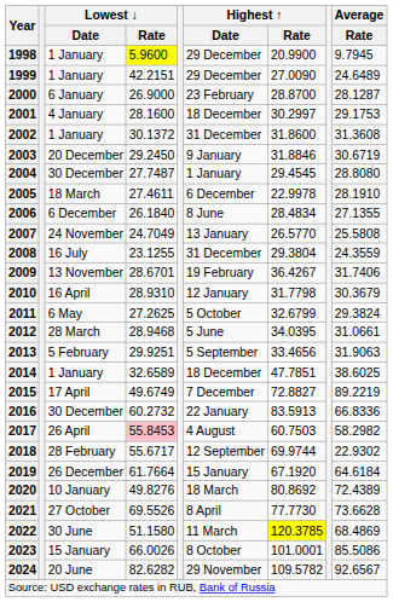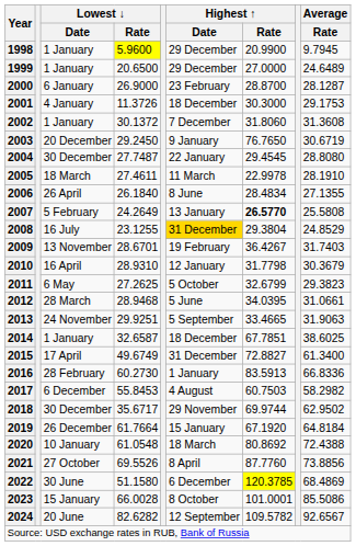 <table class="wikitable collapsible" style="font-size: 90%; float: right">
 <tr>
 <th rowspan="2">Year</th>
 <th rowspan=29></th>
 <th colspan="2">Lowest ↓</th>
 <th rowspan=29></th>
 <th colspan="2">Highest ↑</th>
 <th rowspan=29></th>
 <th>Average</th>
 </tr>
 <tr>
 <th>Date</th>
 <th>Rate</th>
 <th>Date</th>
 <th>Rate</th>
 <th>Rate</th>
 </tr>
 <tr>
 <th>1998</th>
 <td>1 January</td>
 <td style="background-color:yellow">5.9600</td>
 <td>29 December</td>
 <td>20.9900</td>
 <td>9.7945</td>
 </tr>
 <tr>
 <th>1999</th>
 <td>1 January</td>
-<td>42.2151</td>
+<td>20.6500</td>
 <td>29 December</td>
-<td>27.0090</td>
+<td>27.0000</td>
 <td>24.6489</td>
 </tr>
 <tr>
 <th>2000</th>
 <td>6 January</td>
 <td>26.9000</td>
 <td>23 February</td>
 <td>28.8700</td>
 <td>28.1287</td>
 </tr>
 <tr>
 <th>2001</th>
 <td>4 January</td>
-<td>28.1600</td>
+<td>11.3726</td>
 <td>18 December</td>
-<td>30.2997</td>
+<td>30.3000</td>
 <td>29.1753</td>
 </tr>
 <tr>
 <th>2002</th>
 <td>1 January</td>
 <td>30.1372</td>
-<td>31 December</td>
-<td>31.8600</td>
+<td>7 December</td>
+<td>31.8060</td>
 <td>31.3608</td>
 </tr>
 <tr>
 <th>2003</th>
 <td>20 December</td>
 <td>29.2450</td>
 <td>9 January</td>
-<td>31.8846</td>
+<td>76.7650</td>
 <td>30.6719</td>
 </tr>
 <tr>
 <th>2004</th>
 <td>30 December</td>
 <td>27.7487</td>
-<td>1 January</td>
+<td>22 January</td>
 <td>29.4545</td>
 <td>28.8080</td>
 </tr>
 <tr>
 <th>2005</th>
 <td>18 March</td>
 <td>27.4611</td>
-<td>6 December</td>
+<td>11 March</td>
 <td>22.9978</td>
 <td>28.1910</td>
 </tr>
 <tr>
 <th>2006</th>
-<td>6 December</td>
+<td>26 April</td>
 <td>26.1840</td>
 <td>8 June</td>
 <td>28.4834</td>
 <td>27.1355</td>
 </tr>
 <tr>
 <th>2007</th>
-<td>24 November</td>
-<td>24.7049</td>
+<td>5 February</td>
+<td>24.2649</td>
 <td>13 January</td>
-<td>26.5770</td>
+<td><strong>26.5770</strong></td>
 <td>25.5808</td>
 </tr>
 <tr>
 <th>2008</th>
 <td>16 July</td>
 <td>23.1255</td>
-<td>31 December</td>
+<td style="background: gold;">31 December</td>
 <td>29.3804</td>
-<td>24.3559</td>
+<td>24.8529</td>
 </tr>
 <tr>
 <th>2009</th>
 <td>13 November</td>
 <td>28.6701</td>
 <td>19 February</td>
 <td>36.4267</td>
-<td>31.7406</td>
+<td>31.7403</td>
 </tr>
 <tr>
 <th>2010</th>
 <td>16 April</td>
 <td>28.9310</td>
 <td>12 January</td>
 <td>31.7798</td>
 <td>30.3679</td>
 </tr>
 <tr>
 <th>2011</th>
 <td>6 May</td>
 <td>27.2625</td>
 <td>5 October</td>
 <td>32.6799</td>
-<td>29.3824</td>
+<td>29.3823</td>
 </tr>
 <tr>
 <th>2012</th>
 <td>28 March</td>
 <td>28.9468</td>
 <td>5 June</td>
 <td>34.0395</td>
 <td>31.0661</td>
 </tr>
 <tr>
 <th>2013</th>
-<td>5 February</td>
+<td>24 November</td>
 <td>29.9251</td>
 <td>5 September</td>
-<td>33.4656</td>
+<td>33.4665</td>
 <td>31.9063</td>
 </tr>
 <tr>
 <th>2014</th>
 <td>1 January</td>
-<td>32.6589</td>
+<td>32.6587</td>
 <td>18 December</td>
-<td>47.7851</td>
+<td>67.7851</td>
 <td>38.6025</td>
 </tr>
 <tr>
 <th>2015</th>
 <td>17 April</td>
 <td>49.6749</td>
-<td>7 December</td>
+<td>31 December</td>
 <td>72.8827</td>
-<td>89.2219</td>
+<td>61.3400</td>
 </tr>
 <tr>
 <th>2016</th>
-<td>30 December</td>
-<td>60.2732</td>
-<td>22 January</td>
+<td>28 February</td>
+<td>60.2730</td>
+<td>1 January</td>
 <td>83.5913</td>
 <td>66.8336</td>
 </tr>
 <tr>
 <th>2017</th>
-<td>26 April</td>
-<td style="background: pink;">55.8453</td>
+<td>6 December</td>
+<td>55.8453</td>
 <td>4 August</td>
 <td>60.7503</td>
 <td>58.2982</td>
 </tr>
 <tr>
 <th>2018</th>
-<td>28 February</td>
-<td>55.6717</td>
-<td>12 September</td>
+<td>30 December</td>
+<td>35.6717</td>
+<td>29 November</td>
 <td>69.9744</td>
-<td>22.9302</td>
+<td>62.9502</td>
 </tr>
 <tr>
 <th>2019</th>
 <td>26 December</td>
 <td>61.7664</td>
 <td>15 January</td>
 <td>67.1920</td>
-<td>64.6184</td>
+<td>64.8184</td>
 </tr>
 <tr>
 <th>2020</th>
 <td>10 January</td>
-<td>49.8276</td>
+<td>61.0548</td>
 <td>18 March</td>
 <td>80.8692</td>
-<td>72.4389</td>
+<td>72.4388</td>
 </tr>
 <tr>
 <th>2021</th>
 <td>27 October</td>
 <td>69.5526</td>
 <td>8 April</td>
-<td>77.7730</td>
-<td>73.6628</td>
+<td>87.7760</td>
+<td>73.8856</td>
 </tr>
 <tr>
 <th>2022</th>
 <td>30 June</td>
 <td>51.1580</td>
-<td>11 March</td>
+<td>6 December</td>
 <td style="background-color:yellow">120.3785</td>
 <td>68.4869</td>
 </tr>
 <tr>
 <th>2023</th>
 <td>15 January</td>
-<td>66.0026</td>
+<td>66.0028</td>
 <td>8 October</td>
 <td>101.0001</td>
 <td>85.5086</td>
 </tr>
 <tr>
 <th>2024</th>
 <td>20 June</td>
 <td>82.6282</td>
-<td>29 November</td>
+<td>12 September</td>
 <td>109.5782</td>
 <td>92.6567</td>
 </tr>
 <tr>
 <td colspan="9" style="font-size:90%; line-height: 1em;">Source: USD exchange rates in RUB, <a href='#'>Bank of Russia</a></td>
 </tr>
 </table>
